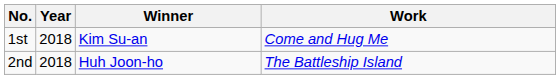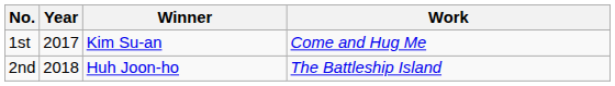 <table class="wikitable" style="width:600px">
 <tr>
 <th width=10>No.</th>
 <th width=10>Year</th>
 <th>Winner</th>
 <th>Work</th>
 </tr>
 <tr>
 <td>1st</td>
-<td>2018</td>
+<td>2017</td>
 <td><a href='#'>Kim Su-an</a></td>
 <td><em><a href='#'>Come and Hug Me</a></em></td>
 </tr>
 <tr>
 <td>2nd</td>
 <td>2018</td>
 <td><a href='#'>Huh Joon-ho</a></td>
 <td><em><a href='#'>The Battleship Island</a></em></td>
 </tr>
 </table>
